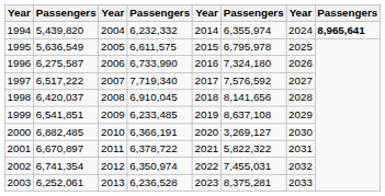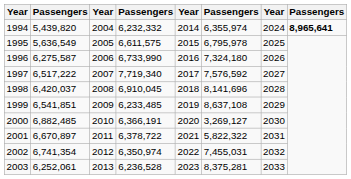 <table class="wikitable">
 <tr>
 <th>Year</th>
 <th>Passengers</th>
 <th>Year</th>
 <th>Passengers</th>
 <th>Year</th>
 <th>Passengers</th>
 <th>Year</th>
 <th>Passengers</th>
 </tr>
 <tr>
 <td>1994</td>
 <td>5,439,820</td>
 <td>2004</td>
 <td>6,232,332</td>
 <td>2014</td>
 <td>6,355,974</td>
 <td>2024</td>
 <td><strong>8,965,641</strong></td>
 </tr>
 <tr>
 <td>1995</td>
 <td>5,636,549</td>
 <td>2005</td>
 <td>6,611,575</td>
 <td>2015</td>
 <td>6,795,978</td>
 <td>2025</td>
 </tr>
 <tr>
 <td>1996</td>
 <td>6,275,587</td>
 <td>2006</td>
 <td>6,733,990</td>
 <td>2016</td>
 <td>7,324,180</td>
 <td>2026</td>
 </tr>
 <tr>
 <td>1997</td>
 <td>6,517,222</td>
 <td>2007</td>
 <td>7,719,340</td>
 <td>2017</td>
 <td>7,576,592</td>
 <td>2027</td>
 </tr>
 <tr>
 <td>1998</td>
 <td>6,420,037</td>
 <td>2008</td>
 <td>6,910,045</td>
 <td>2018</td>
-<td>8,141,656</td>
+<td>8,141,696</td>
 <td>2028</td>
 </tr>
 <tr>
 <td>1999</td>
 <td>6,541,851</td>
 <td>2009</td>
 <td>6,233,485</td>
 <td>2019</td>
 <td>8,637,108</td>
 <td>2029</td>
 </tr>
 <tr>
 <td>2000</td>
 <td>6,882,485</td>
 <td>2010</td>
 <td>6,366,191</td>
 <td>2020</td>
 <td>3,269,127</td>
 <td>2030</td>
 </tr>
 <tr>
 <td>2001</td>
 <td>6,670,897</td>
 <td>2011</td>
 <td>6,378,722</td>
 <td>2021</td>
 <td>5,822,322</td>
 <td>2031</td>
 </tr>
 <tr>
 <td>2002</td>
 <td>6,741,354</td>
 <td>2012</td>
 <td>6,350,974</td>
 <td>2022</td>
 <td>7,455,031</td>
 <td>2032</td>
 </tr>
 <tr>
 <td>2003</td>
 <td>6,252,061</td>
 <td>2013</td>
 <td>6,236,528</td>
 <td>2023</td>
 <td>8,375,281</td>
 <td>2033</td>
 </tr>
 </table>
